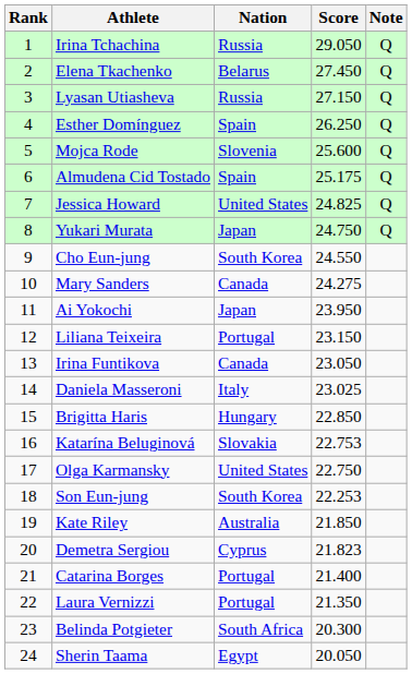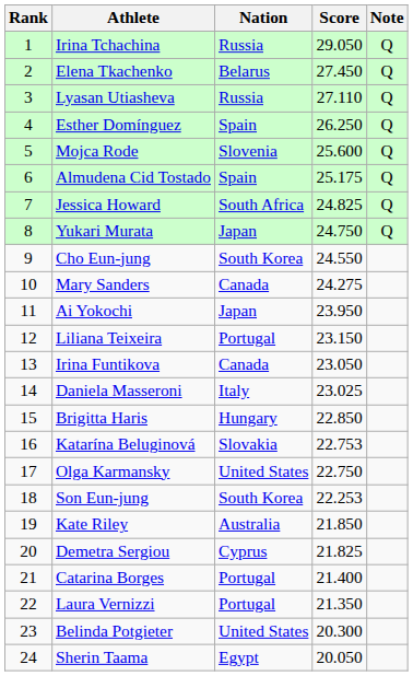 <table class="wikitable sortable" style="text-align:center">
 <tr>
 <th>Rank</th>
 <th>Athlete</th>
 <th>Nation</th>
 <th>Score</th>
 <th>Note</th>
 </tr>
 <tr bgcolor=ccffcc>
 <td>1</td>
 <td align=left><a href='#'>Irina Tchachina</a></td>
 <td align=left> <a href='#'>Russia</a></td>
 <td>29.050</td>
 <td>Q</td>
 </tr>
 <tr bgcolor=ccffcc>
 <td>2</td>
 <td align=left><a href='#'>Elena Tkachenko</a></td>
 <td align=left> <a href='#'>Belarus</a></td>
 <td>27.450</td>
 <td>Q</td>
 </tr>
 <tr bgcolor=ccffcc>
 <td>3</td>
 <td align=left><a href='#'>Lyasan Utiasheva</a></td>
 <td align=left> <a href='#'>Russia</a></td>
-<td>27.150</td>
+<td>27.110</td>
 <td>Q</td>
 </tr>
 <tr bgcolor=ccffcc>
 <td>4</td>
 <td align=left><a href='#'>Esther Domínguez</a></td>
 <td align=left> <a href='#'>Spain</a></td>
 <td>26.250</td>
 <td>Q</td>
 </tr>
 <tr bgcolor=ccffcc>
 <td>5</td>
 <td align=left><a href='#'>Mojca Rode</a></td>
 <td align=left> <a href='#'>Slovenia</a></td>
 <td>25.600</td>
 <td>Q</td>
 </tr>
 <tr bgcolor=ccffcc>
 <td>6</td>
 <td align=left><a href='#'>Almudena Cid Tostado</a></td>
 <td align=left> <a href='#'>Spain</a></td>
 <td>25.175</td>
 <td>Q</td>
 </tr>
 <tr bgcolor=ccffcc>
 <td>7</td>
 <td align=left><a href='#'>Jessica Howard</a></td>
-<td align=left> <a href='#'>United States</a></td>
+<td align=left> <a href='#'>South Africa</a></td>
 <td>24.825</td>
 <td>Q</td>
 </tr>
 <tr bgcolor=ccffcc>
 <td>8</td>
 <td align=left><a href='#'>Yukari Murata</a></td>
 <td align=left> <a href='#'>Japan</a></td>
 <td>24.750</td>
 <td>Q</td>
 </tr>
 <tr>
 <td>9</td>
 <td align=left><a href='#'>Cho Eun-jung</a></td>
 <td align=left> <a href='#'>South Korea</a></td>
 <td>24.550</td>
 <td></td>
 </tr>
 <tr>
 <td>10</td>
 <td align=left><a href='#'>Mary Sanders</a></td>
 <td align=left> <a href='#'>Canada</a></td>
 <td>24.275</td>
 <td></td>
 </tr>
 <tr>
 <td>11</td>
 <td align=left><a href='#'>Ai Yokochi</a></td>
 <td align=left> <a href='#'>Japan</a></td>
 <td>23.950</td>
 <td></td>
 </tr>
 <tr>
 <td>12</td>
 <td align=left><a href='#'>Liliana Teixeira</a></td>
 <td align=left> <a href='#'>Portugal</a></td>
 <td>23.150</td>
 <td></td>
 </tr>
 <tr>
 <td>13</td>
 <td align=left><a href='#'>Irina Funtikova</a></td>
 <td align=left> <a href='#'>Canada</a></td>
 <td>23.050</td>
 <td></td>
 </tr>
 <tr>
 <td>14</td>
 <td align=left><a href='#'>Daniela Masseroni</a></td>
 <td align=left> <a href='#'>Italy</a></td>
 <td>23.025</td>
 <td></td>
 </tr>
 <tr>
 <td>15</td>
 <td align=left><a href='#'>Brigitta Haris</a></td>
 <td align=left> <a href='#'>Hungary</a></td>
 <td>22.850</td>
 <td></td>
 </tr>
 <tr>
 <td>16</td>
 <td align=left><a href='#'>Katarína Beluginová</a></td>
 <td align=left> <a href='#'>Slovakia</a></td>
 <td>22.753</td>
 <td></td>
 </tr>
 <tr>
 <td>17</td>
 <td align=left><a href='#'>Olga Karmansky</a></td>
 <td align=left> <a href='#'>United States</a></td>
 <td>22.750</td>
 <td></td>
 </tr>
 <tr>
 <td>18</td>
 <td align=left><a href='#'>Son Eun-jung</a></td>
 <td align=left> <a href='#'>South Korea</a></td>
 <td>22.253</td>
 <td></td>
 </tr>
 <tr>
 <td>19</td>
 <td align=left><a href='#'>Kate Riley</a></td>
 <td align=left> <a href='#'>Australia</a></td>
 <td>21.850</td>
 <td></td>
 </tr>
 <tr>
 <td>20</td>
 <td align=left><a href='#'>Demetra Sergiou</a></td>
 <td align=left> <a href='#'>Cyprus</a></td>
-<td>21.823</td>
+<td>21.825</td>
 <td></td>
 </tr>
 <tr>
 <td>21</td>
 <td align=left><a href='#'>Catarina Borges</a></td>
 <td align=left> <a href='#'>Portugal</a></td>
 <td>21.400</td>
 <td></td>
 </tr>
 <tr>
 <td>22</td>
 <td align=left><a href='#'>Laura Vernizzi</a></td>
 <td align=left> <a href='#'>Portugal</a></td>
 <td>21.350</td>
 <td></td>
 </tr>
 <tr>
 <td>23</td>
 <td align=left><a href='#'>Belinda Potgieter</a></td>
-<td align=left> <a href='#'>South Africa</a></td>
+<td align=left> <a href='#'>United States</a></td>
 <td>20.300</td>
 <td></td>
 </tr>
 <tr>
 <td>24</td>
 <td align=left><a href='#'>Sherin Taama</a></td>
 <td align=left> <a href='#'>Egypt</a></td>
 <td>20.050</td>
 <td></td>
 </tr>
 </table>
